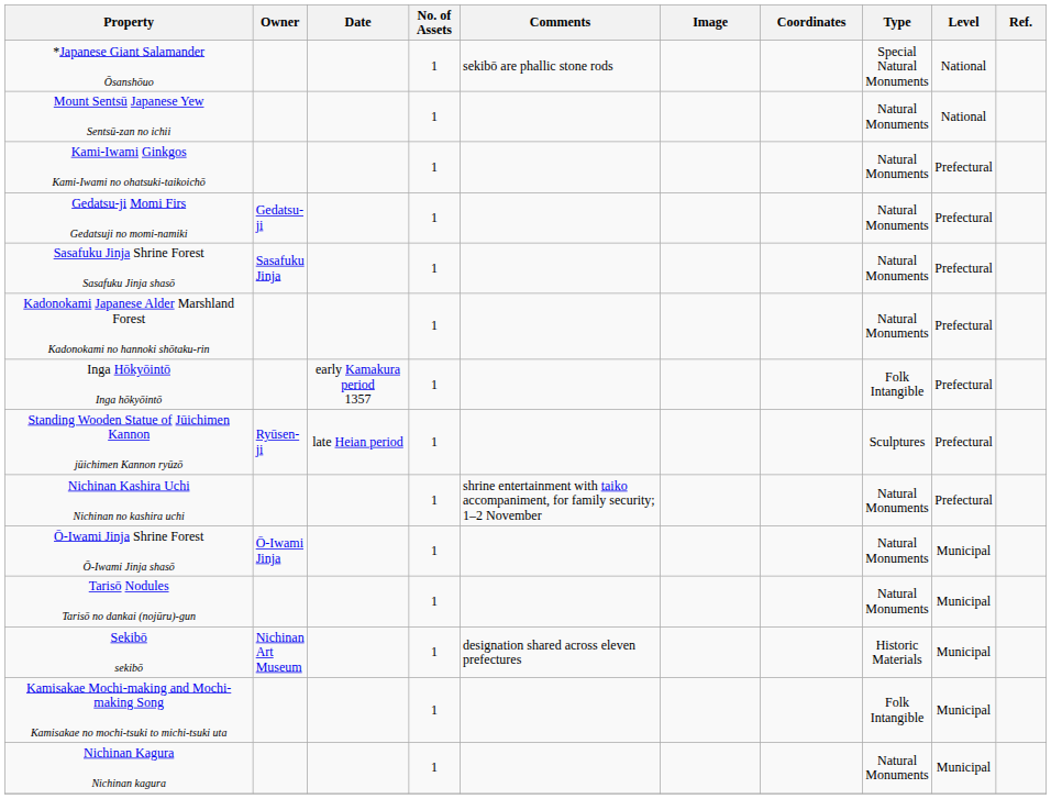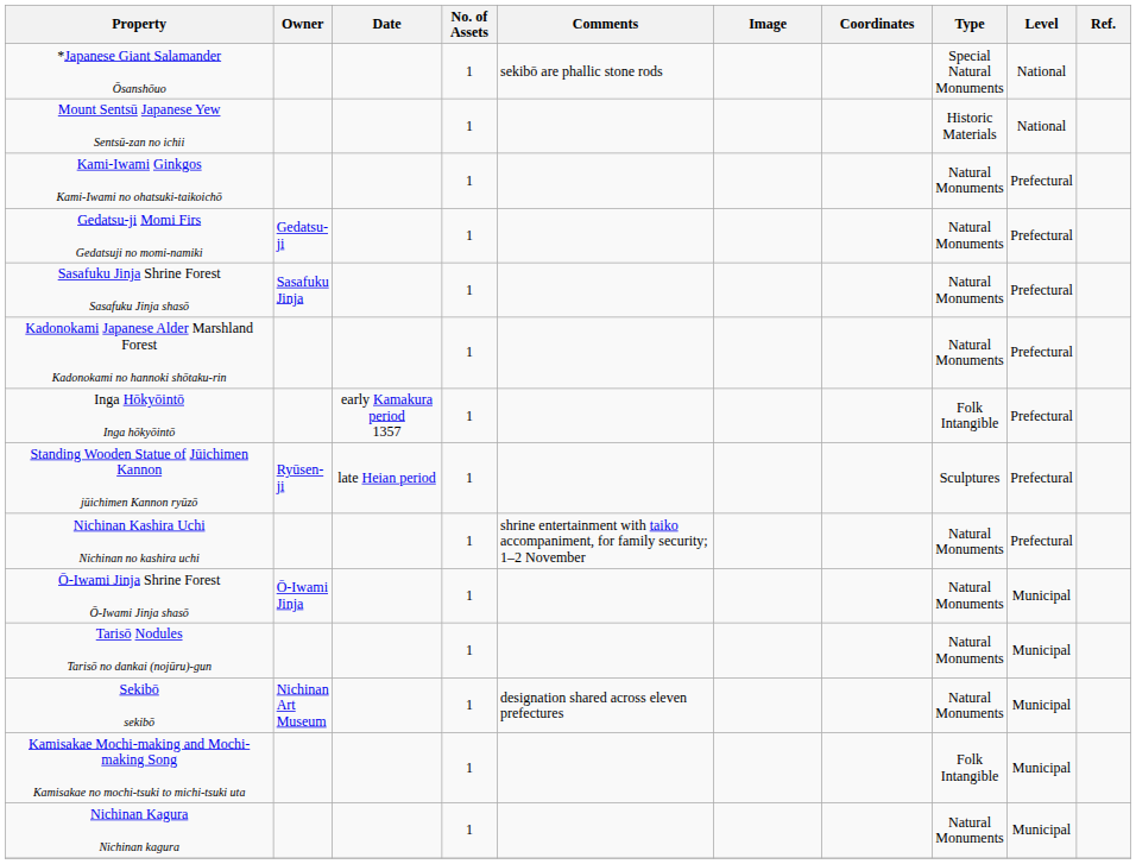 <table class="wikitable sortable"  style="width:100%;">
 <tr>
 <th width="25%" align="left">Property</th>
 <th width="5%" align="left">Owner</th>
 <th width="10%" align="left">Date</th>
 <th width="5%" align="left" class="unsortable">No. of Assets</th>
 <th width="20%" align="left" class="unsortable">Comments</th>
 <th width="10%" align="left"  class="unsortable">Image</th>
 <th width="10%" align="left" class="unsortable">Coordinates</th>
 <th width="5%" align="left">Type</th>
 <th width="5%" align="left">Level</th>
 <th width="5%" align="left"  class="unsortable">Ref.</th>
 </tr>
 <tr>
 <td align="center">*<a href='#'>Japanese Giant Salamander</a><br><br><small><em>Ōsanshōuo</em></small></td>
 <td></td>
 <td></td>
 <td align="center">1</td>
 <td>sekibō are phallic stone rods</td>
 <td></td>
 <td></td>
 <td align="center">Special Natural Monuments</td>
 <td align="center">National</td>
 <td></td>
 </tr>
 <tr>
 <td align="center"><a href='#'>Mount Sentsū</a> <a href='#'>Japanese Yew</a><br><br><small><em>Sentsū-zan no ichii</em></small></td>
 <td></td>
 <td></td>
 <td align="center">1</td>
 <td></td>
 <td></td>
 <td></td>
-<td align="center">Natural Monuments</td>
+<td align="center">Historic Materials</td>
 <td align="center">National</td>
 <td></td>
 </tr>
 <tr>
 <td align="center"><a href='#'>Kami-Iwami</a> <a href='#'>Ginkgos</a><br><br><small><em>Kami-Iwami no ohatsuki-taikoichō</em></small></td>
 <td></td>
 <td></td>
 <td align="center">1</td>
 <td></td>
 <td></td>
 <td></td>
 <td align="center">Natural Monuments</td>
 <td align="center">Prefectural</td>
 <td></td>
 </tr>
 <tr>
 <td align="center"><a href='#'>Gedatsu-ji</a> <a href='#'>Momi Firs</a><br><br><small><em>Gedatsuji no momi-namiki</em></small></td>
 <td><a href='#'>Gedatsu-ji</a></td>
 <td></td>
 <td align="center">1</td>
 <td></td>
 <td></td>
 <td></td>
 <td align="center">Natural Monuments</td>
 <td align="center">Prefectural</td>
 <td></td>
 </tr>
 <tr>
 <td align="center"><a href='#'>Sasafuku Jinja</a> Shrine Forest<br><br><small><em>Sasafuku Jinja shasō</em></small></td>
 <td><a href='#'>Sasafuku Jinja</a></td>
 <td></td>
 <td align="center">1</td>
 <td></td>
 <td></td>
 <td></td>
 <td align="center">Natural Monuments</td>
 <td align="center">Prefectural</td>
 <td></td>
 </tr>
 <tr>
 <td align="center"><a href='#'>Kadonokami</a> <a href='#'>Japanese Alder</a> Marshland Forest<br><br><small><em>Kadonokami no hannoki shōtaku-rin</em></small></td>
 <td></td>
 <td></td>
 <td align="center">1</td>
 <td></td>
 <td></td>
 <td></td>
 <td align="center">Natural Monuments</td>
 <td align="center">Prefectural</td>
 <td></td>
 </tr>
 <tr>
 <td align="center">Inga <a href='#'>Hōkyōintō</a><br><br><small><em>Inga hōkyōintō</em></small></td>
 <td></td>
 <td align="center">early <a href='#'>Kamakura period</a><br>1357</td>
 <td align="center">1</td>
 <td></td>
 <td></td>
 <td></td>
 <td align="center">Folk Intangible</td>
 <td align="center">Prefectural</td>
 <td></td>
 </tr>
 <tr>
 <td align="center"><a href='#'>Standing Wooden Statue of</a> <a href='#'>Jūichimen Kannon</a><br><br><small><em>jūichimen Kannon ryūzō</em></small></td>
 <td><a href='#'>Ryūsen-ji</a></td>
 <td align="center">late <a href='#'>Heian period</a></td>
 <td align="center">1</td>
 <td></td>
 <td></td>
 <td></td>
 <td align="center">Sculptures</td>
 <td align="center">Prefectural</td>
 <td></td>
 </tr>
 <tr>
 <td align="center"><a href='#'>Nichinan Kashira Uchi</a><br><br><small><em>Nichinan no kashira uchi</em></small></td>
 <td></td>
 <td></td>
 <td align="center">1</td>
 <td>shrine entertainment with <a href='#'>taiko</a> accompaniment, for family security; 1–2 November</td>
 <td></td>
 <td></td>
 <td align="center">Natural Monuments</td>
 <td align="center">Prefectural</td>
 <td></td>
 </tr>
 <tr>
 <td align="center"><a href='#'>Ō-Iwami Jinja</a> Shrine Forest<br><br><small><em>Ō-Iwami Jinja shasō</em></small></td>
 <td><a href='#'>Ō-Iwami Jinja</a></td>
 <td></td>
 <td align="center">1</td>
 <td></td>
 <td></td>
 <td></td>
 <td align="center">Natural Monuments</td>
 <td align="center">Municipal</td>
 <td></td>
 </tr>
 <tr>
 <td align="center"><a href='#'>Tarisō</a> <a href='#'>Nodules</a><br><br><small><em>Tarisō no dankai (nojūru)-gun</em></small></td>
 <td></td>
 <td></td>
 <td align="center">1</td>
 <td></td>
 <td></td>
 <td></td>
 <td align="center">Natural Monuments</td>
 <td align="center">Municipal</td>
 <td></td>
 </tr>
 <tr>
 <td align="center"><a href='#'>Sekibō</a><br><br><small><em>sekibō</em></small></td>
 <td><a href='#'>Nichinan Art Museum</a></td>
 <td></td>
 <td align="center">1</td>
 <td>designation shared across eleven prefectures</td>
 <td></td>
 <td></td>
-<td align="center">Historic Materials</td>
+<td align="center">Natural Monuments</td>
 <td align="center">Municipal</td>
 <td></td>
 </tr>
 <tr>
 <td align="center"><a href='#'>Kamisakae Mochi-making and Mochi-making Song</a><br><br><small><em>Kamisakae no mochi-tsuki to michi-tsuki uta </em></small></td>
 <td></td>
 <td></td>
 <td align="center">1</td>
 <td></td>
 <td></td>
 <td></td>
 <td align="center">Folk Intangible</td>
 <td align="center">Municipal</td>
 <td></td>
 </tr>
 <tr>
 <td align="center"><a href='#'>Nichinan Kagura</a><br><br><small><em>Nichinan kagura</em></small></td>
 <td></td>
 <td></td>
 <td align="center">1</td>
 <td></td>
 <td></td>
 <td></td>
 <td align="center">Natural Monuments</td>
 <td align="center">Municipal</td>
 <td></td>
 </tr>
 <tr>
 </tr>
 </table>
